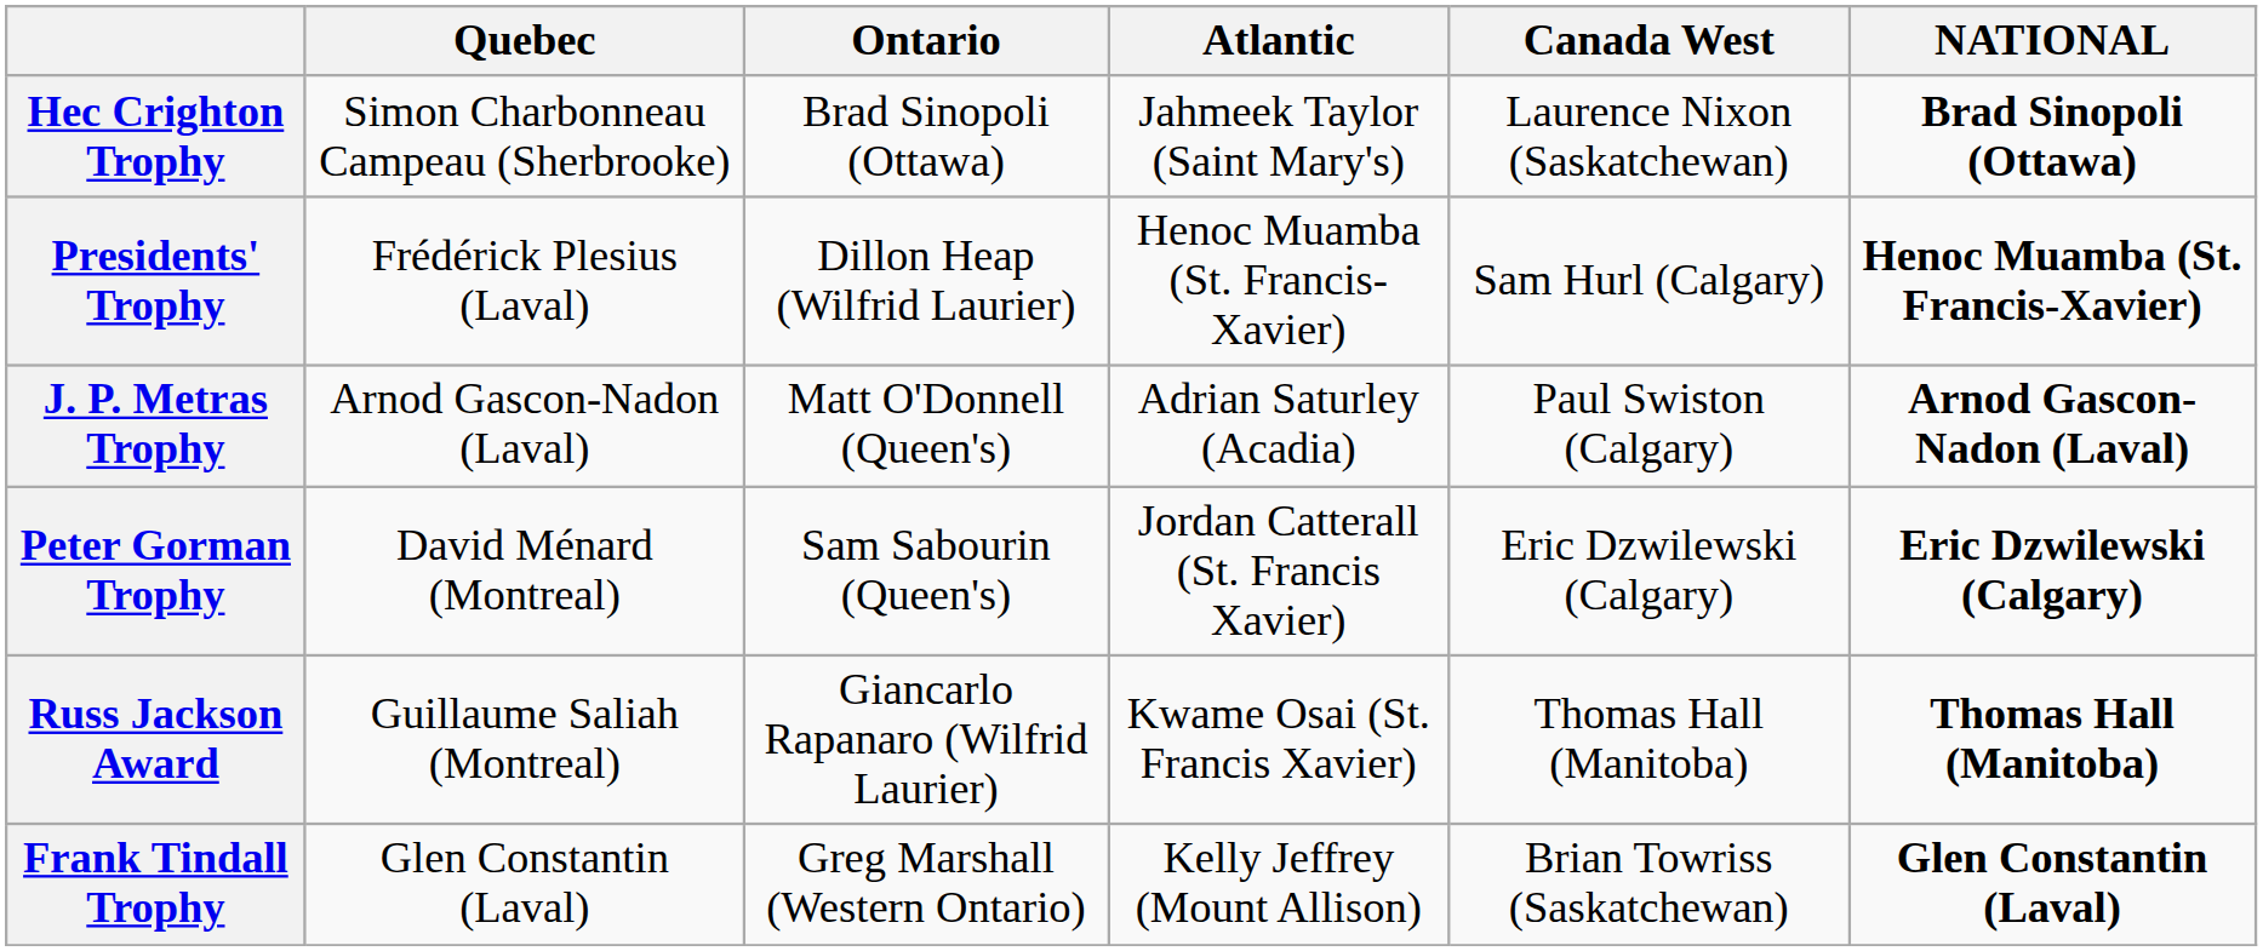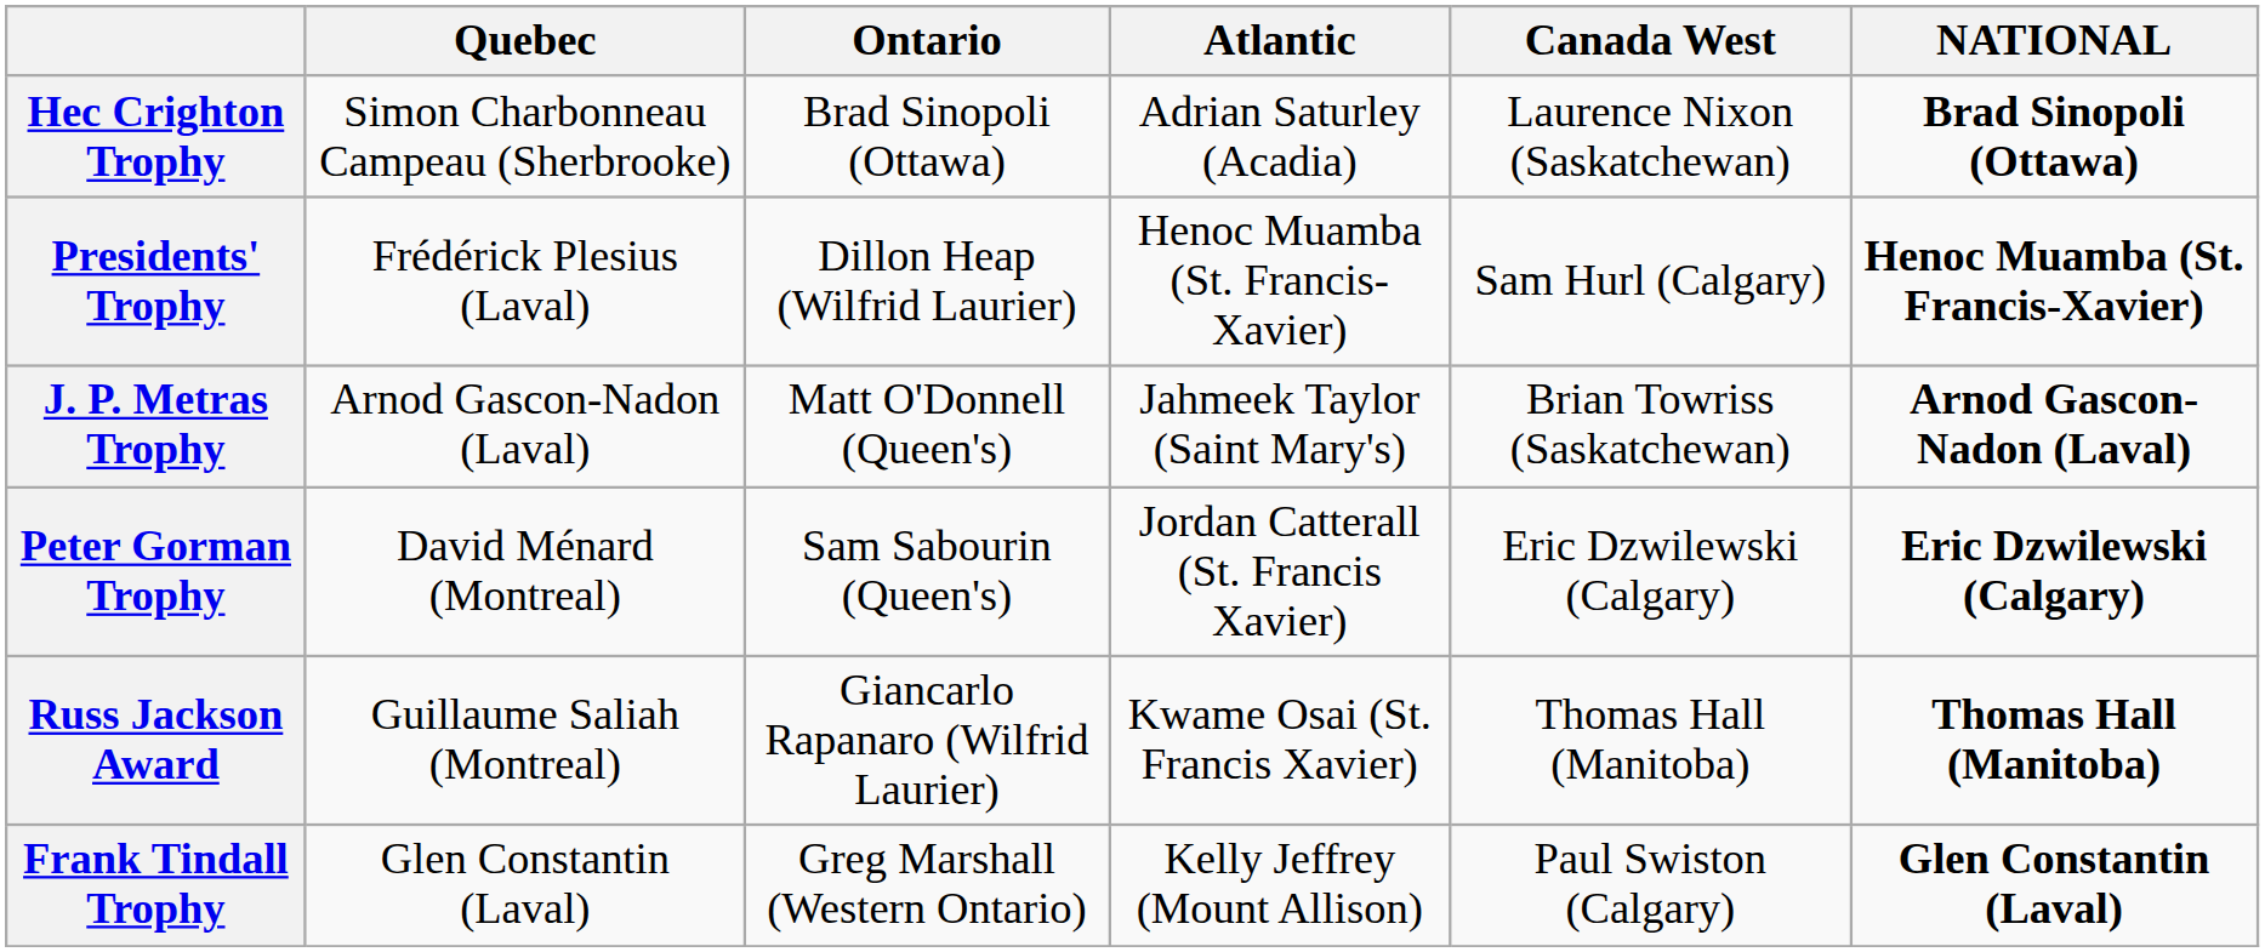 <table class="wikitable" style="text-align: center; width: 815px; height: 250px;">
 <tr>
 <th scope="col"></th>
 <th scope="col">Quebec</th>
 <th scope="col">Ontario</th>
 <th scope="col">Atlantic</th>
 <th scope="col">Canada West</th>
 <th scope="col">NATIONAL</th>
 </tr>
 <tr>
 <th scope="row"><a href='#'>Hec Crighton Trophy</a></th>
 <td>Simon Charbonneau Campeau (Sherbrooke)</td>
 <td>Brad Sinopoli (Ottawa)</td>
-<td>Jahmeek Taylor (Saint Mary's)</td>
+<td>Adrian Saturley (Acadia)</td>
 <td>Laurence Nixon (Saskatchewan)</td>
 <td><strong>Brad Sinopoli (Ottawa)</strong></td>
 </tr>
 <tr>
 <th scope="row"><a href='#'>Presidents' Trophy</a></th>
 <td>Frédérick Plesius (Laval)</td>
 <td>Dillon Heap (Wilfrid Laurier)</td>
 <td>Henoc Muamba (St. Francis-Xavier)</td>
 <td>Sam Hurl (Calgary)</td>
 <td><strong>Henoc Muamba (St. Francis-Xavier)</strong></td>
 </tr>
 <tr>
 <th scope="row"><a href='#'>J. P. Metras Trophy</a></th>
 <td>Arnod Gascon-Nadon (Laval)</td>
 <td>Matt O'Donnell (Queen's)</td>
-<td>Adrian Saturley (Acadia)</td>
-<td>Paul Swiston (Calgary)</td>
+<td>Jahmeek Taylor (Saint Mary's)</td>
+<td>Brian Towriss (Saskatchewan)</td>
 <td><strong>Arnod Gascon-Nadon (Laval)</strong></td>
 </tr>
 <tr>
 <th scope="row"><a href='#'>Peter Gorman Trophy</a></th>
 <td>David Ménard (Montreal)</td>
 <td>Sam Sabourin (Queen's)</td>
 <td>Jordan Catterall (St. Francis Xavier)</td>
 <td>Eric Dzwilewski (Calgary)</td>
 <td><strong>Eric Dzwilewski (Calgary)</strong></td>
 </tr>
 <tr>
 <th scope="row"><a href='#'>Russ Jackson Award</a></th>
 <td>Guillaume Saliah (Montreal)</td>
 <td>Giancarlo Rapanaro (Wilfrid Laurier)</td>
 <td>Kwame Osai (St. Francis Xavier)</td>
 <td>Thomas Hall (Manitoba)</td>
 <td><strong>Thomas Hall (Manitoba)</strong></td>
 </tr>
 <tr>
 <th scope="row"><a href='#'>Frank Tindall Trophy</a></th>
 <td>Glen Constantin (Laval)</td>
 <td>Greg Marshall (Western Ontario)</td>
 <td>Kelly Jeffrey (Mount Allison)</td>
-<td>Brian Towriss (Saskatchewan)</td>
+<td>Paul Swiston (Calgary)</td>
 <td><strong>Glen Constantin (Laval)</strong></td>
 </tr>
 </table>
